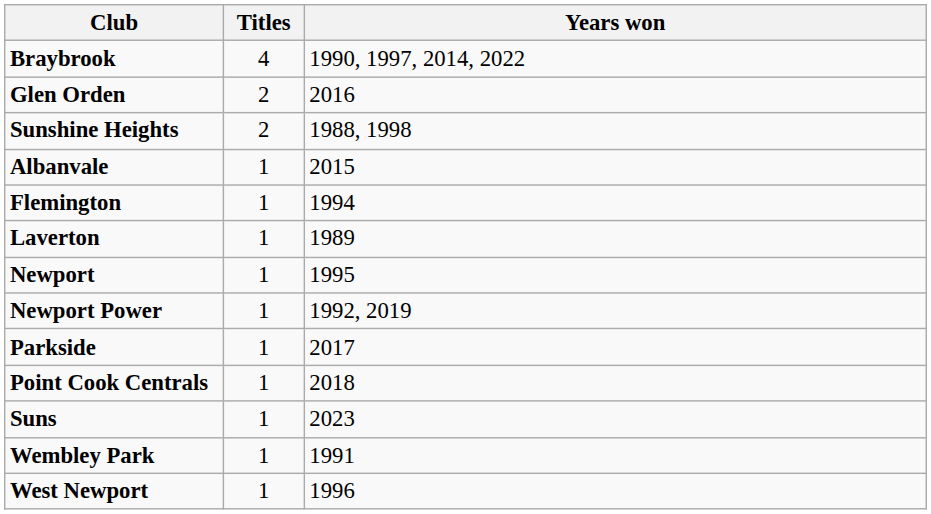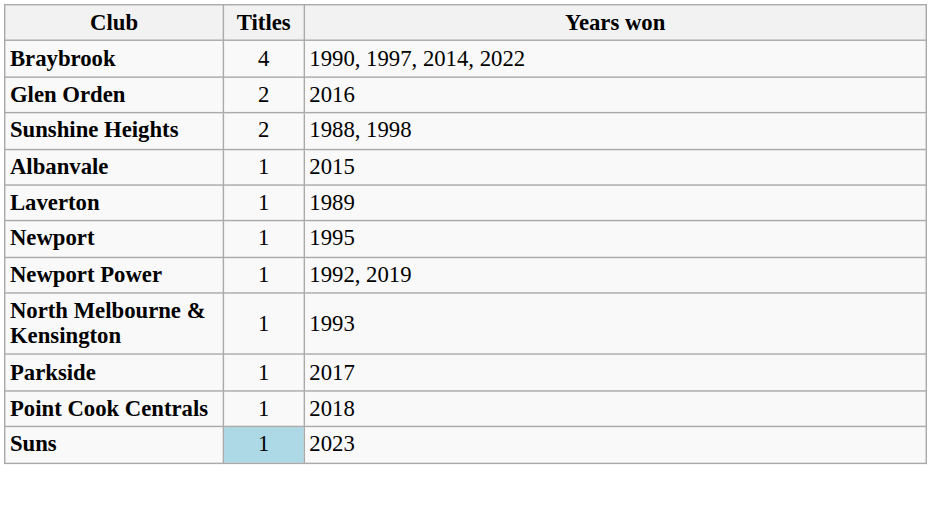 <table class="wikitable sortable" width="650px">
 <tr>
 <th width="150px">Club</th>
 <th width="50px">Titles</th>
 <th width="450px">Years won</th>
 </tr>
 <tr>
 <td><strong>Braybrook</strong></td>
 <td align="center">4</td>
 <td>1990, 1997, 2014, 2022</td>
 </tr>
 <tr>
 <td><strong>Glen Orden</strong></td>
 <td align="center">2</td>
 <td>2016</td>
 </tr>
 <tr>
 <td><strong>Sunshine Heights</strong></td>
 <td align="center">2</td>
 <td>1988, 1998</td>
 </tr>
 <tr>
 <td><strong>Albanvale</strong></td>
 <td align="center">1</td>
 <td>2015</td>
 </tr>
 <tr>
-<td><strong>Flemington</strong></td>
-<td align="center">1</td>
-<td>1994</td>
-</tr>
-<tr>
 <td><strong>Laverton</strong></td>
 <td align="center">1</td>
 <td>1989</td>
 </tr>
 <tr>
 <td><strong>Newport</strong></td>
 <td align="center">1</td>
 <td>1995</td>
 </tr>
 <tr>
 <td><strong>Newport Power</strong></td>
 <td align="center">1</td>
 <td>1992, 2019</td>
 </tr>
 <tr>
+<td><strong>North Melbourne & Kensington</strong></td>
+<td align="center">1</td>
+<td>1993</td>
+</tr>
+<tr>
 <td><strong>Parkside</strong></td>
 <td align="center">1</td>
 <td>2017</td>
 </tr>
 <tr>
 <td><strong>Point Cook Centrals</strong></td>
 <td align="center">1</td>
 <td>2018</td>
 </tr>
 <tr>
 <td><strong>Suns</strong></td>
-<td align="center">1</td>
+<td align="center" style="background: lightblue;">1</td>
 <td>2023</td>
 </tr>
-<tr>
-<td><strong>Wembley Park</strong></td>
-<td align="center">1</td>
-<td>1991</td>
-</tr>
-<tr>
-<td><strong>West Newport</strong></td>
-<td align="center">1</td>
-<td>1996</td>
-</tr>
 </table>
